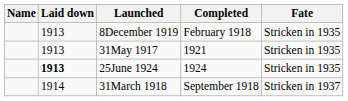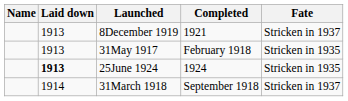 <table class="wikitable sortable mw-collapsible">
 <tr>
 <th scope="col">Name</th>
 <th scope="col">Laid down</th>
 <th scope="col">Launched</th>
 <th scope="col">Completed</th>
 <th scope="col">Fate</th>
 </tr>
 <tr>
 <td></td>
 <td>1913</td>
 <td>8December 1919</td>
-<td>February 1918</td>
-<td>Stricken in 1935</td>
+<td>1921</td>
+<td>Stricken in 1937</td>
 </tr>
 <tr>
 <td></td>
 <td>1913</td>
 <td>31May 1917</td>
-<td>1921</td>
+<td>February 1918</td>
 <td>Stricken in 1935</td>
 </tr>
 <tr>
 <td></td>
 <td><strong>1913</strong></td>
 <td>25June 1924</td>
 <td>1924</td>
 <td>Stricken in 1935</td>
 </tr>
 <tr>
 <td></td>
 <td>1914</td>
 <td>31March 1918</td>
 <td>September 1918</td>
 <td>Stricken in 1937</td>
 </tr>
 </table>
